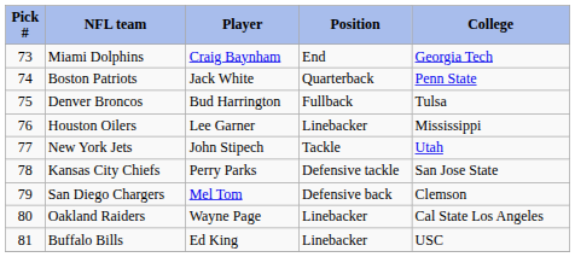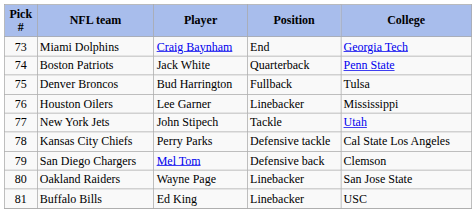 <table class="wikitable sortable sortable" style="width: 100%">
 <tr>
 <th style="background:#A8BDEC;" width=7%>Pick #</th>
 <th width=25% style="background:#A8BDEC;">NFL team</th>
 <th width=20% style="background:#A8BDEC;">Player</th>
 <th width=20% style="background:#A8BDEC;">Position</th>
 <th style="background:#A8BDEC;">College</th>
 </tr>
 <tr>
 <td align=center>73</td>
 <td>Miami Dolphins</td>
 <td><a href='#'>Craig Baynham</a></td>
 <td>End</td>
 <td><a href='#'>Georgia Tech</a></td>
 </tr>
 <tr>
 <td align=center>74</td>
 <td>Boston Patriots</td>
 <td Jack White (American football)>Jack White</td>
 <td>Quarterback</td>
 <td><a href='#'>Penn State</a></td>
 </tr>
 <tr>
 <td align=center>75</td>
 <td>Denver Broncos</td>
 <td>Bud Harrington</td>
 <td>Fullback</td>
 <td>Tulsa</td>
 </tr>
 <tr>
 <td align=center>76</td>
 <td>Houston Oilers</td>
 <td>Lee Garner</td>
 <td>Linebacker</td>
 <td>Mississippi</td>
 </tr>
 <tr>
 <td align=center>77</td>
 <td>New York Jets</td>
 <td>John Stipech</td>
 <td>Tackle</td>
 <td><a href='#'>Utah</a></td>
 </tr>
 <tr>
 <td align=center>78</td>
 <td>Kansas City Chiefs</td>
 <td>Perry Parks</td>
 <td>Defensive tackle</td>
-<td>San Jose State</td>
+<td>Cal State Los Angeles</td>
 </tr>
 <tr>
 <td align=center>79</td>
 <td>San Diego Chargers</td>
 <td><a href='#'>Mel Tom</a></td>
 <td>Defensive back</td>
 <td>Clemson</td>
 </tr>
 <tr>
 <td align=center>80</td>
 <td>Oakland Raiders</td>
 <td>Wayne Page</td>
 <td>Linebacker</td>
-<td>Cal State Los Angeles</td>
+<td>San Jose State</td>
 </tr>
 <tr>
 <td align=center>81</td>
 <td>Buffalo Bills</td>
 <td Ed King (linebacker)>Ed King</td>
 <td>Linebacker</td>
 <td>USC</td>
 </tr>
 <tr>
 </tr>
 </table>
